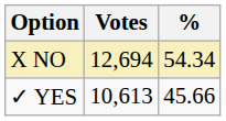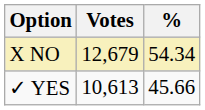 <table class="wikitable">
 <tr>
 <th>Option</th>
 <th>Votes</th>
 <th>%</th>
 </tr>
 <tr>
 <td style=background:#f8f1bd>X NO</td>
-<td style=background:#f8f1bd>12,694</td>
+<td style=background:#f8f1bd>12,679</td>
 <td style=background:#f8f1bd>54.34</td>
 </tr>
 <tr>
 <td>✓ YES</td>
 <td>10,613</td>
 <td>45.66</td>
 </tr>
 </table>
